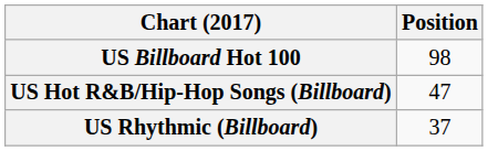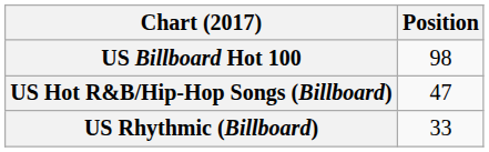 <table class="wikitable sortable plainrowheaders" style="text-align:center">
 <tr>
 <th scope="col">Chart (2017)</th>
 <th scope="col">Position</th>
 </tr>
 <tr>
 <th scope="row">US <em>Billboard</em> Hot 100</th>
 <td>98</td>
 </tr>
 <tr>
 <th scope="row">US Hot R&B/Hip-Hop Songs (<em>Billboard</em>)</th>
 <td>47</td>
 </tr>
 <tr>
 <th scope="row">US Rhythmic (<em>Billboard</em>)</th>
-<td>37</td>
+<td>33</td>
 </tr>
 </table>
